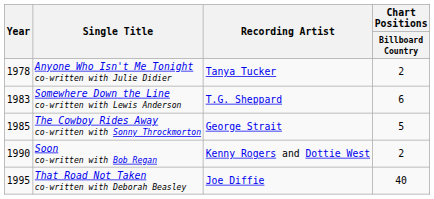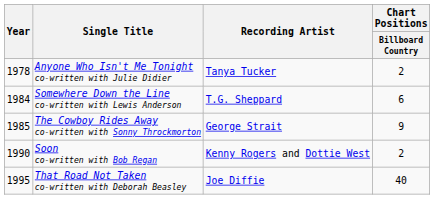 <table class="wikitable">
 <tr>
 <th rowspan="2">Year</th>
 <th rowspan="2">Single Title</th>
 <th rowspan="2">Recording Artist</th>
 <th colspan="6">Chart Positions</th>
 </tr>
 <tr>
 <th width="55"><small>Billboard Country</small></th>
 </tr>
 <tr>
 <td>1978</td>
 <td><em><a href='#'>Anyone Who Isn't Me Tonight</a></em><br> <small><em>co-written with Julie Didier</em></small></td>
 <td><a href='#'>Tanya Tucker</a></td>
 <td align="center">2</td>
 </tr>
 <tr>
-<td>1983</td>
+<td>1984</td>
 <td><em><a href='#'>Somewhere Down the Line</a></em> <br> <small><em>co-written with Lewis Anderson</em></small></td>
 <td><a href='#'>T.G. Sheppard</a></td>
 <td align="center">6</td>
 </tr>
 <tr>
 <td>1985</td>
 <td><em><a href='#'>The Cowboy Rides Away</a></em><br> <small><em>co-written with <a href='#'>Sonny Throckmorton</a></em></small></td>
 <td><a href='#'>George Strait</a></td>
-<td align="center">5</td>
+<td align="center">9</td>
 </tr>
 <tr>
 <td>1990</td>
 <td><em><a href='#'>Soon</a></em><br> <small><em>co-written with <a href='#'>Bob Regan</a></em></small></td>
 <td><a href='#'>Kenny Rogers</a> and <a href='#'>Dottie West</a></td>
 <td align="center">2</td>
 </tr>
 <tr>
 <td>1995</td>
 <td><em><a href='#'>That Road Not Taken</a></em> <br> <small><em>co-written with Deborah Beasley</em></small></td>
 <td><a href='#'>Joe Diffie</a></td>
 <td align="center">40</td>
 </tr>
 </table>
